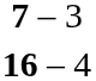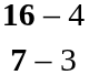 <table style="text-align:center">
 <tr>
 <th width=200></th>
 <th width=100></th>
 <th width=200></th>
 </tr>
 <tr>
 <td align=right><strong></strong></td>
-<td><strong>7</strong> – 3</td>
+<td><strong>16</strong> – 4</td>
 <td align=left></td>
 </tr>
 <tr>
 <td align=right><strong></strong></td>
-<td><strong>16</strong> – 4</td>
+<td><strong>7</strong> – 3</td>
 <td align=left></td>
 </tr>
 </table>
